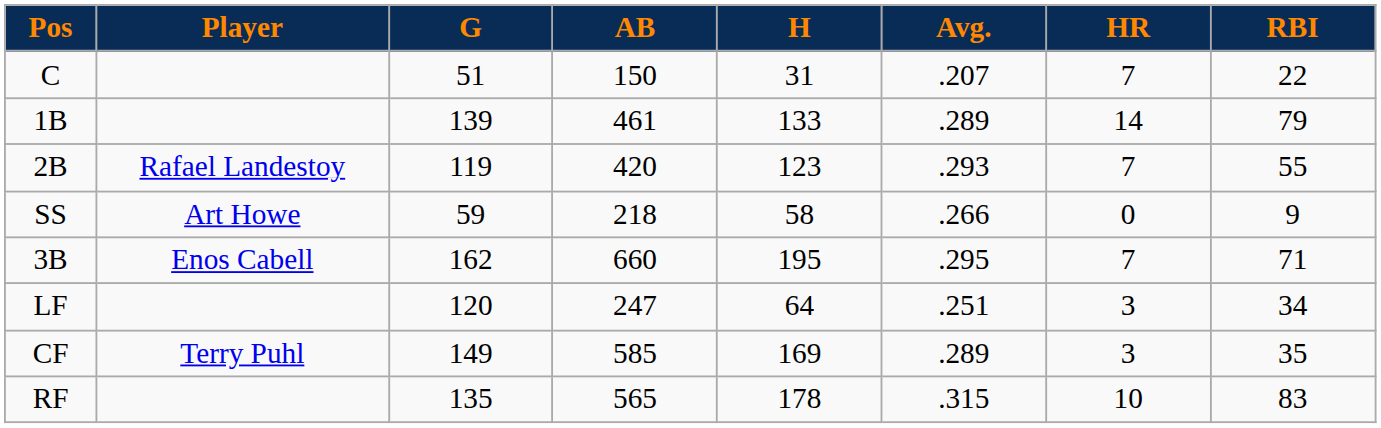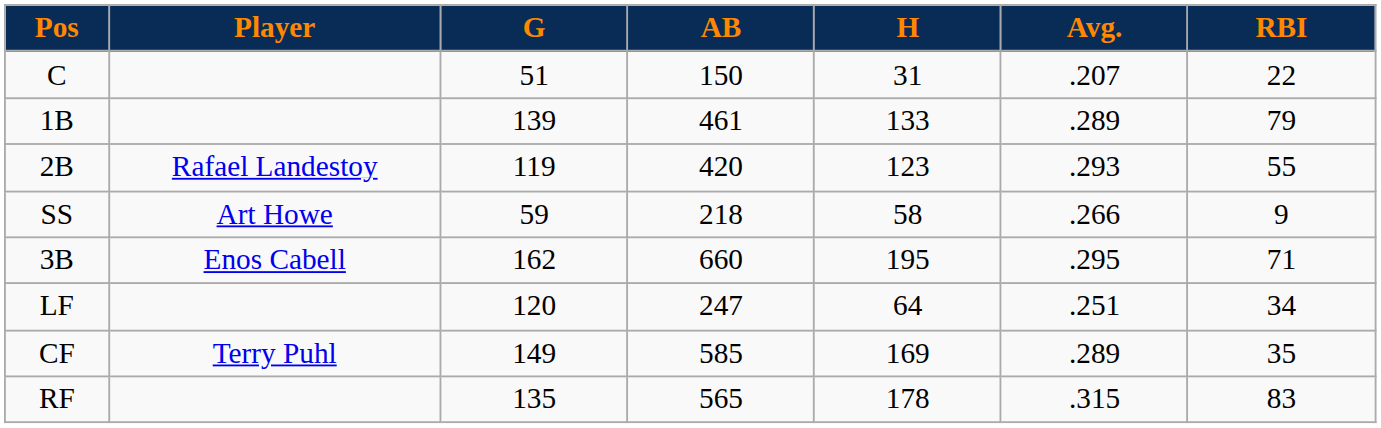 <table class="wikitable sortable">
 <tr>
 <th style="background:#092c57;color:#FF8800;" width="5%">Pos</th>
 <th style="background:#092c57;color:#FF8800;" width="16%">Player</th>
 <th style="background:#092c57;color:#FF8800;" width="9%">G</th>
 <th style="background:#092c57;color:#FF8800;" width="9%">AB</th>
 <th style="background:#092c57;color:#FF8800;" width="9%">H</th>
 <th style="background:#092c57;color:#FF8800;" width="9%">Avg.</th>
-<th style="background:#092c57;color:#FF8800;" width="9%">HR</th>
 <th style="background:#092c57;color:#FF8800;" width="9%">RBI</th>
 </tr>
 <tr align="center">
 <td>C</td>
 <td></td>
 <td>51</td>
 <td>150</td>
 <td>31</td>
 <td>.207</td>
-<td>7</td>
 <td>22</td>
 </tr>
 <tr align="center">
 <td>1B</td>
 <td></td>
 <td>139</td>
 <td>461</td>
 <td>133</td>
 <td>.289</td>
-<td>14</td>
 <td>79</td>
 </tr>
 <tr align="center">
 <td>2B</td>
 <td><a href='#'>Rafael Landestoy</a></td>
 <td>119</td>
 <td>420</td>
 <td>123</td>
 <td>.293</td>
-<td>7</td>
 <td>55</td>
 </tr>
 <tr align=center>
 <td>SS</td>
 <td><a href='#'>Art Howe</a></td>
 <td>59</td>
 <td>218</td>
 <td>58</td>
 <td>.266</td>
-<td>0</td>
 <td>9</td>
 </tr>
 <tr align=center>
 <td>3B</td>
 <td><a href='#'>Enos Cabell</a></td>
 <td>162</td>
 <td>660</td>
 <td>195</td>
 <td>.295</td>
-<td>7</td>
 <td>71</td>
 </tr>
 <tr align=center>
 <td>LF</td>
 <td></td>
 <td>120</td>
 <td>247</td>
 <td>64</td>
 <td>.251</td>
-<td>3</td>
 <td>34</td>
 </tr>
 <tr align="center">
 <td>CF</td>
 <td><a href='#'>Terry Puhl</a></td>
 <td>149</td>
 <td>585</td>
 <td>169</td>
 <td>.289</td>
-<td>3</td>
 <td>35</td>
 </tr>
 <tr align=center>
 <td>RF</td>
 <td></td>
 <td>135</td>
 <td>565</td>
 <td>178</td>
 <td>.315</td>
-<td>10</td>
 <td>83</td>
 </tr>
 </table>
